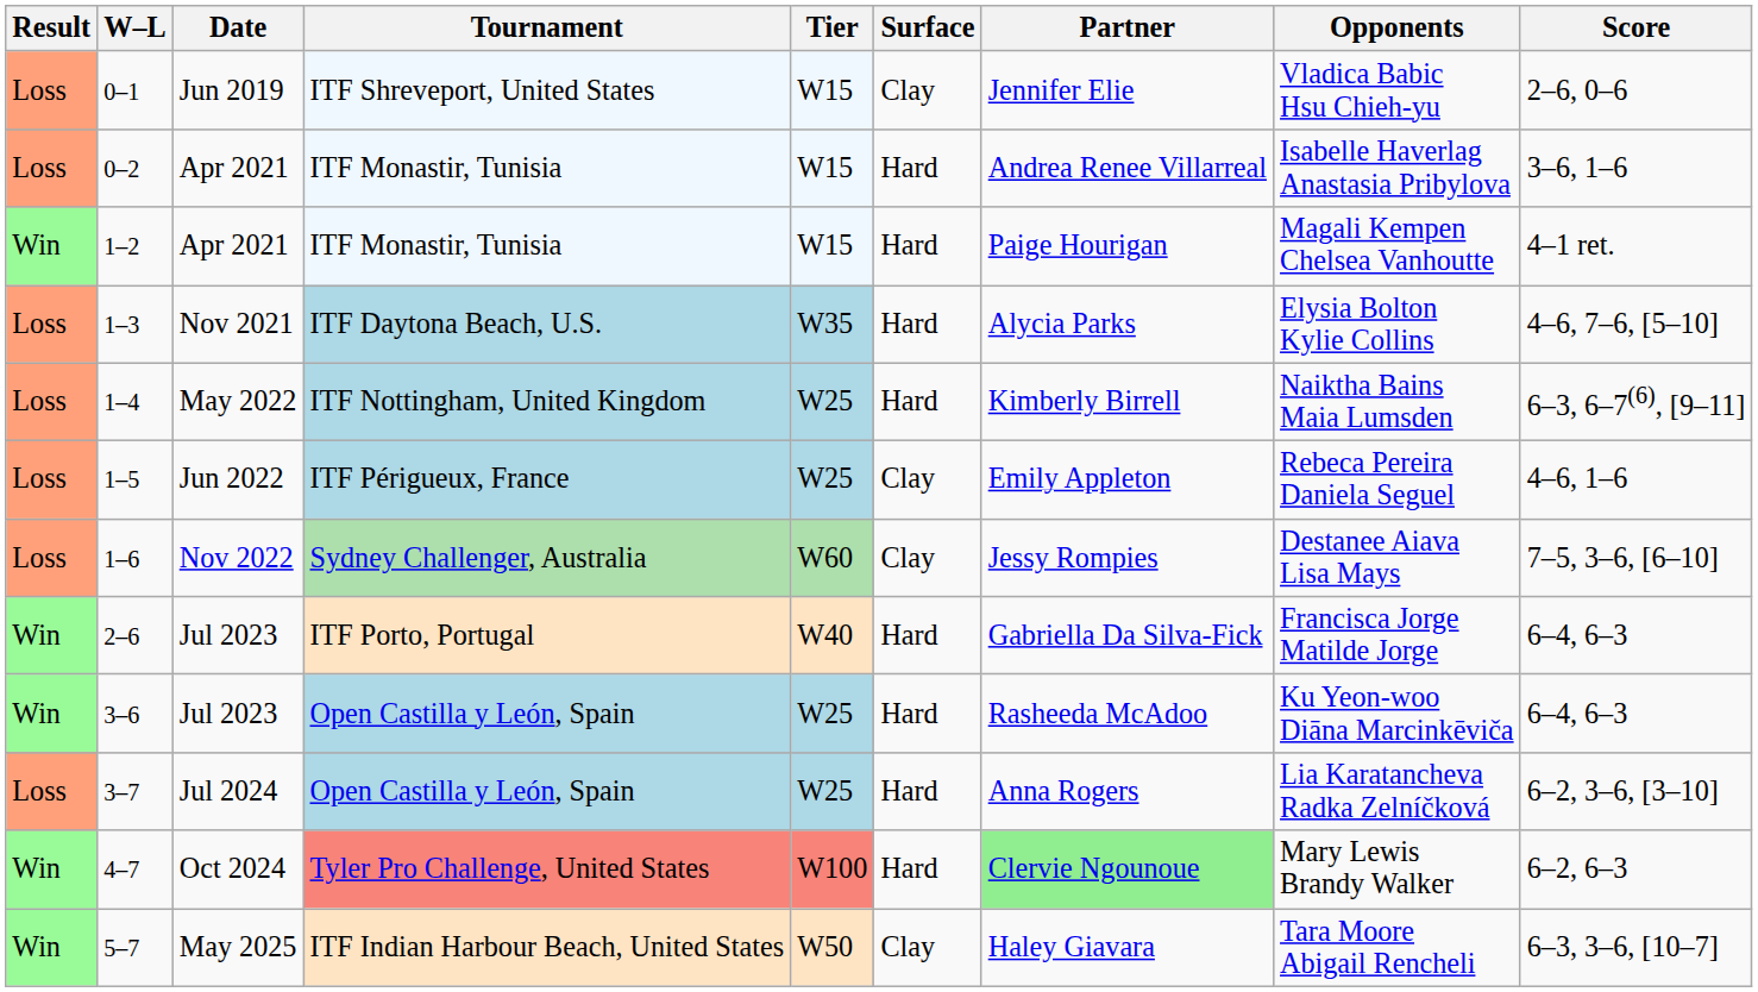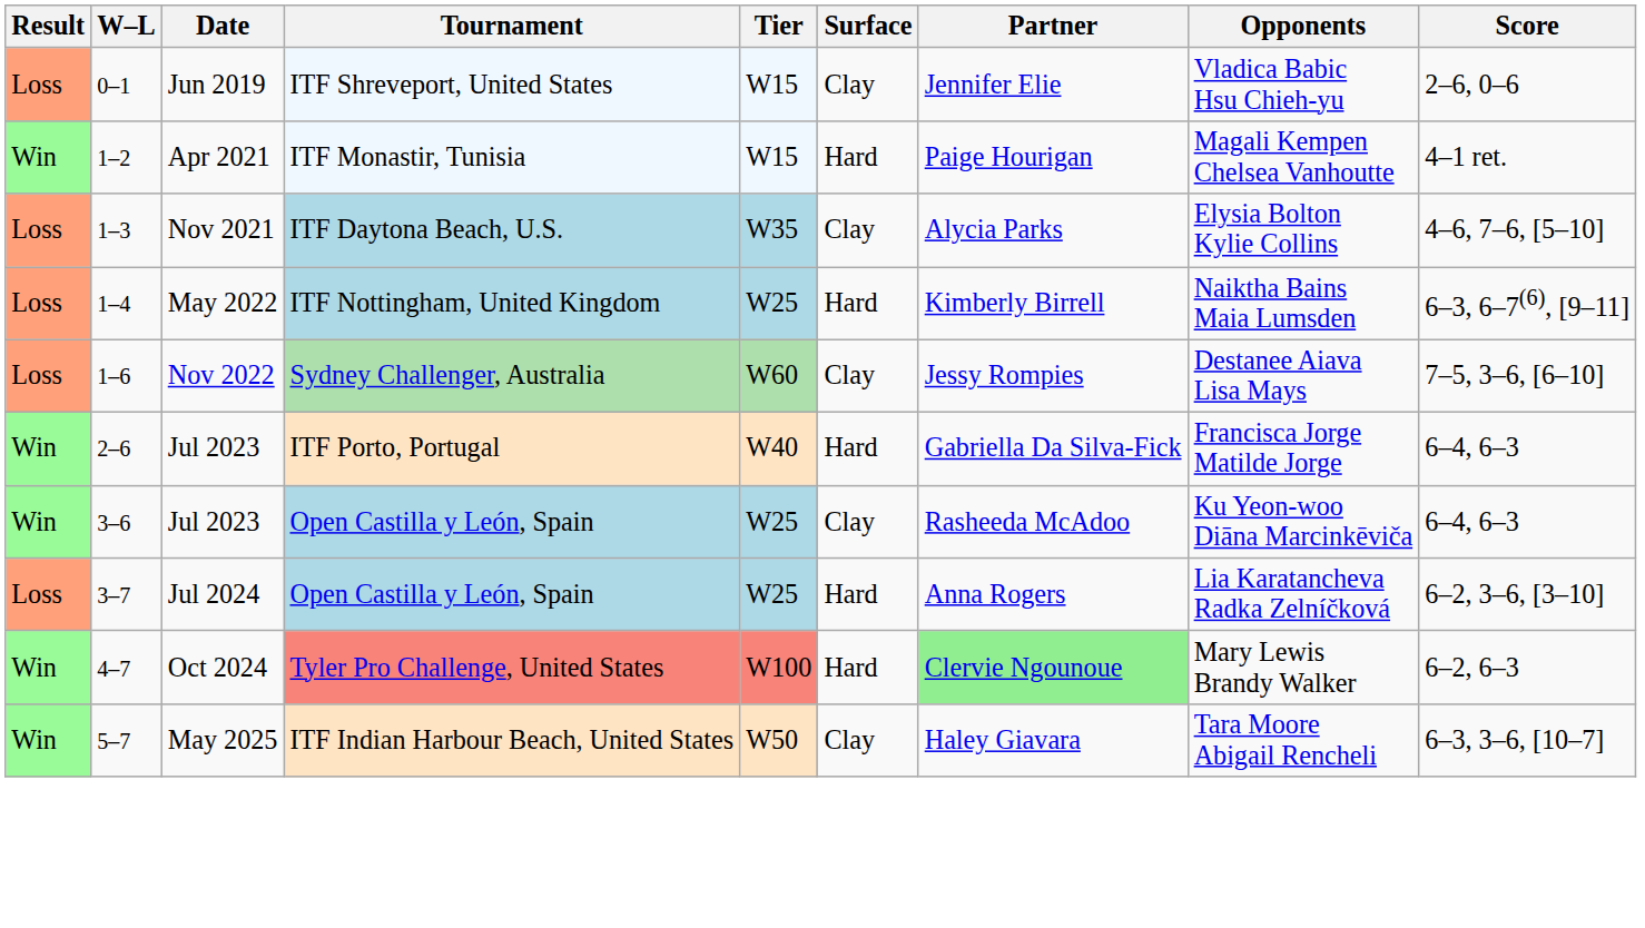 <table class="sortable wikitable">
 <tr>
 <th>Result</th>
 <th class="unsortable">W–L</th>
 <th>Date</th>
 <th>Tournament</th>
 <th>Tier</th>
 <th>Surface</th>
 <th>Partner</th>
 <th>Opponents</th>
 <th class="unsortable">Score</th>
 </tr>
 <tr>
 <td bgcolor="FFA07A">Loss</td>
 <td><small>0–1</small></td>
 <td>Jun 2019</td>
 <td bgcolor=#f0f8ff>ITF Shreveport, United States</td>
 <td bgcolor=#f0f8ff>W15</td>
 <td>Clay</td>
 <td> <a href='#'>Jennifer Elie</a></td>
 <td> <a href='#'>Vladica Babic</a> <br>  <a href='#'>Hsu Chieh-yu</a></td>
 <td>2–6, 0–6</td>
 </tr>
 <tr>
-<td bgcolor="FFA07A">Loss</td>
-<td><small>0–2</small></td>
-<td>Apr 2021</td>
-<td bgcolor=#f0f8ff>ITF Monastir, Tunisia</td>
-<td bgcolor=#f0f8ff>W15</td>
-<td>Hard</td>
-<td> <a href='#'>Andrea Renee Villarreal</a></td>
-<td> <a href='#'>Isabelle Haverlag</a> <br>  <a href='#'>Anastasia Pribylova</a></td>
-<td>3–6, 1–6</td>
-</tr>
-<tr>
 <td style="background:#98fb98;">Win</td>
 <td><small>1–2</small></td>
 <td>Apr 2021</td>
 <td bgcolor=#f0f8ff>ITF Monastir, Tunisia</td>
 <td bgcolor=#f0f8ff>W15</td>
 <td>Hard</td>
 <td> <a href='#'>Paige Hourigan</a></td>
 <td> <a href='#'>Magali Kempen</a> <br>  <a href='#'>Chelsea Vanhoutte</a></td>
 <td>4–1 ret.</td>
 </tr>
 <tr>
 <td bgcolor="FFA07A">Loss</td>
 <td><small>1–3</small></td>
 <td>Nov 2021</td>
 <td style="background:lightblue;">ITF Daytona Beach, U.S.</td>
 <td style="background:lightblue;">W35</td>
-<td>Hard</td>
+<td>Clay</td>
 <td> <a href='#'>Alycia Parks</a></td>
 <td> <a href='#'>Elysia Bolton</a> <br>  <a href='#'>Kylie Collins</a></td>
 <td>4–6, 7–6, [5–10]</td>
 </tr>
 <tr>
 <td bgcolor="FFA07A">Loss</td>
 <td><small>1–4</small></td>
 <td>May 2022</td>
 <td style="background:lightblue;">ITF Nottingham, United Kingdom</td>
 <td style="background:lightblue;">W25</td>
 <td>Hard</td>
 <td> <a href='#'>Kimberly Birrell</a></td>
 <td> <a href='#'>Naiktha Bains</a> <br>  <a href='#'>Maia Lumsden</a></td>
 <td>6–3, 6–7<sup>(6)</sup>, [9–11]</td>
-</tr>
-<tr>
-<td bgcolor="FFA07A">Loss</td>
-<td><small>1–5</small></td>
-<td>Jun 2022</td>
-<td style="background:lightblue;">ITF Périgueux, France</td>
-<td style="background:lightblue;">W25</td>
-<td>Clay</td>
-<td> <a href='#'>Emily Appleton</a></td>
-<td> <a href='#'>Rebeca Pereira</a> <br>  <a href='#'>Daniela Seguel</a></td>
-<td>4–6, 1–6</td>
 </tr>
 <tr>
 <td bgcolor="FFA07A">Loss</td>
 <td><small>1–6</small></td>
 <td><a href='#'>Nov 2022</a></td>
 <td bgcolor=addfad><a href='#'>Sydney Challenger</a>, Australia</td>
 <td bgcolor=addfad>W60</td>
 <td>Clay</td>
 <td> <a href='#'>Jessy Rompies</a></td>
 <td> <a href='#'>Destanee Aiava</a> <br>  <a href='#'>Lisa Mays</a></td>
 <td>7–5, 3–6, [6–10]</td>
 </tr>
 <tr>
 <td bgcolor=98FB98>Win</td>
 <td><small>2–6</small></td>
 <td>Jul 2023</td>
 <td style="background:#ffe4c4;">ITF Porto, Portugal</td>
 <td style="background:#ffe4c4;">W40</td>
 <td>Hard</td>
 <td> <a href='#'>Gabriella Da Silva-Fick</a></td>
 <td> <a href='#'>Francisca Jorge</a> <br>  <a href='#'>Matilde Jorge</a></td>
 <td>6–4, 6–3</td>
 </tr>
 <tr>
 <td bgcolor=98FB98>Win</td>
 <td><small>3–6</small></td>
 <td>Jul 2023</td>
 <td style="background:lightblue;"><a href='#'>Open Castilla y León</a>, Spain</td>
 <td style="background:lightblue;">W25</td>
-<td>Hard</td>
+<td>Clay</td>
 <td> <a href='#'>Rasheeda McAdoo</a></td>
 <td> <a href='#'>Ku Yeon-woo</a> <br>  <a href='#'>Diāna Marcinkēviča</a></td>
 <td>6–4, 6–3</td>
 </tr>
 <tr>
 <td style="background:#ffa07a;">Loss</td>
 <td><small>3–7</small></td>
 <td>Jul 2024</td>
 <td style="background:lightblue;"><a href='#'>Open Castilla y León</a>, Spain</td>
 <td style="background:lightblue;">W25</td>
 <td>Hard</td>
 <td> <a href='#'>Anna Rogers</a></td>
 <td> <a href='#'>Lia Karatancheva</a> <br>  <a href='#'>Radka Zelníčková</a></td>
 <td>6–2, 3–6, [3–10]</td>
 </tr>
 <tr>
 <td style="background:#98fb98;">Win</td>
 <td><small>4–7</small></td>
 <td>Oct 2024</td>
 <td bgcolor="#f88379"><a href='#'>Tyler Pro Challenge</a>, United States</td>
 <td bgcolor="#f88379">W100</td>
 <td>Hard</td>
 <td style="background: lightgreen;"> <a href='#'>Clervie Ngounoue</a></td>
 <td> Mary Lewis <br>  Brandy Walker</td>
 <td>6–2, 6–3</td>
 </tr>
 <tr>
 <td bgcolor=98FB98>Win</td>
 <td><small>5–7</small></td>
 <td>May 2025</td>
 <td style="background:#ffe4c4;">ITF Indian Harbour Beach, United States</td>
 <td style="background:#ffe4c4;">W50</td>
 <td>Clay</td>
 <td> <a href='#'>Haley Giavara</a></td>
 <td> <a href='#'>Tara Moore</a> <br>  <a href='#'>Abigail Rencheli</a></td>
 <td>6–3, 3–6, [10–7]</td>
 </tr>
 </table>
